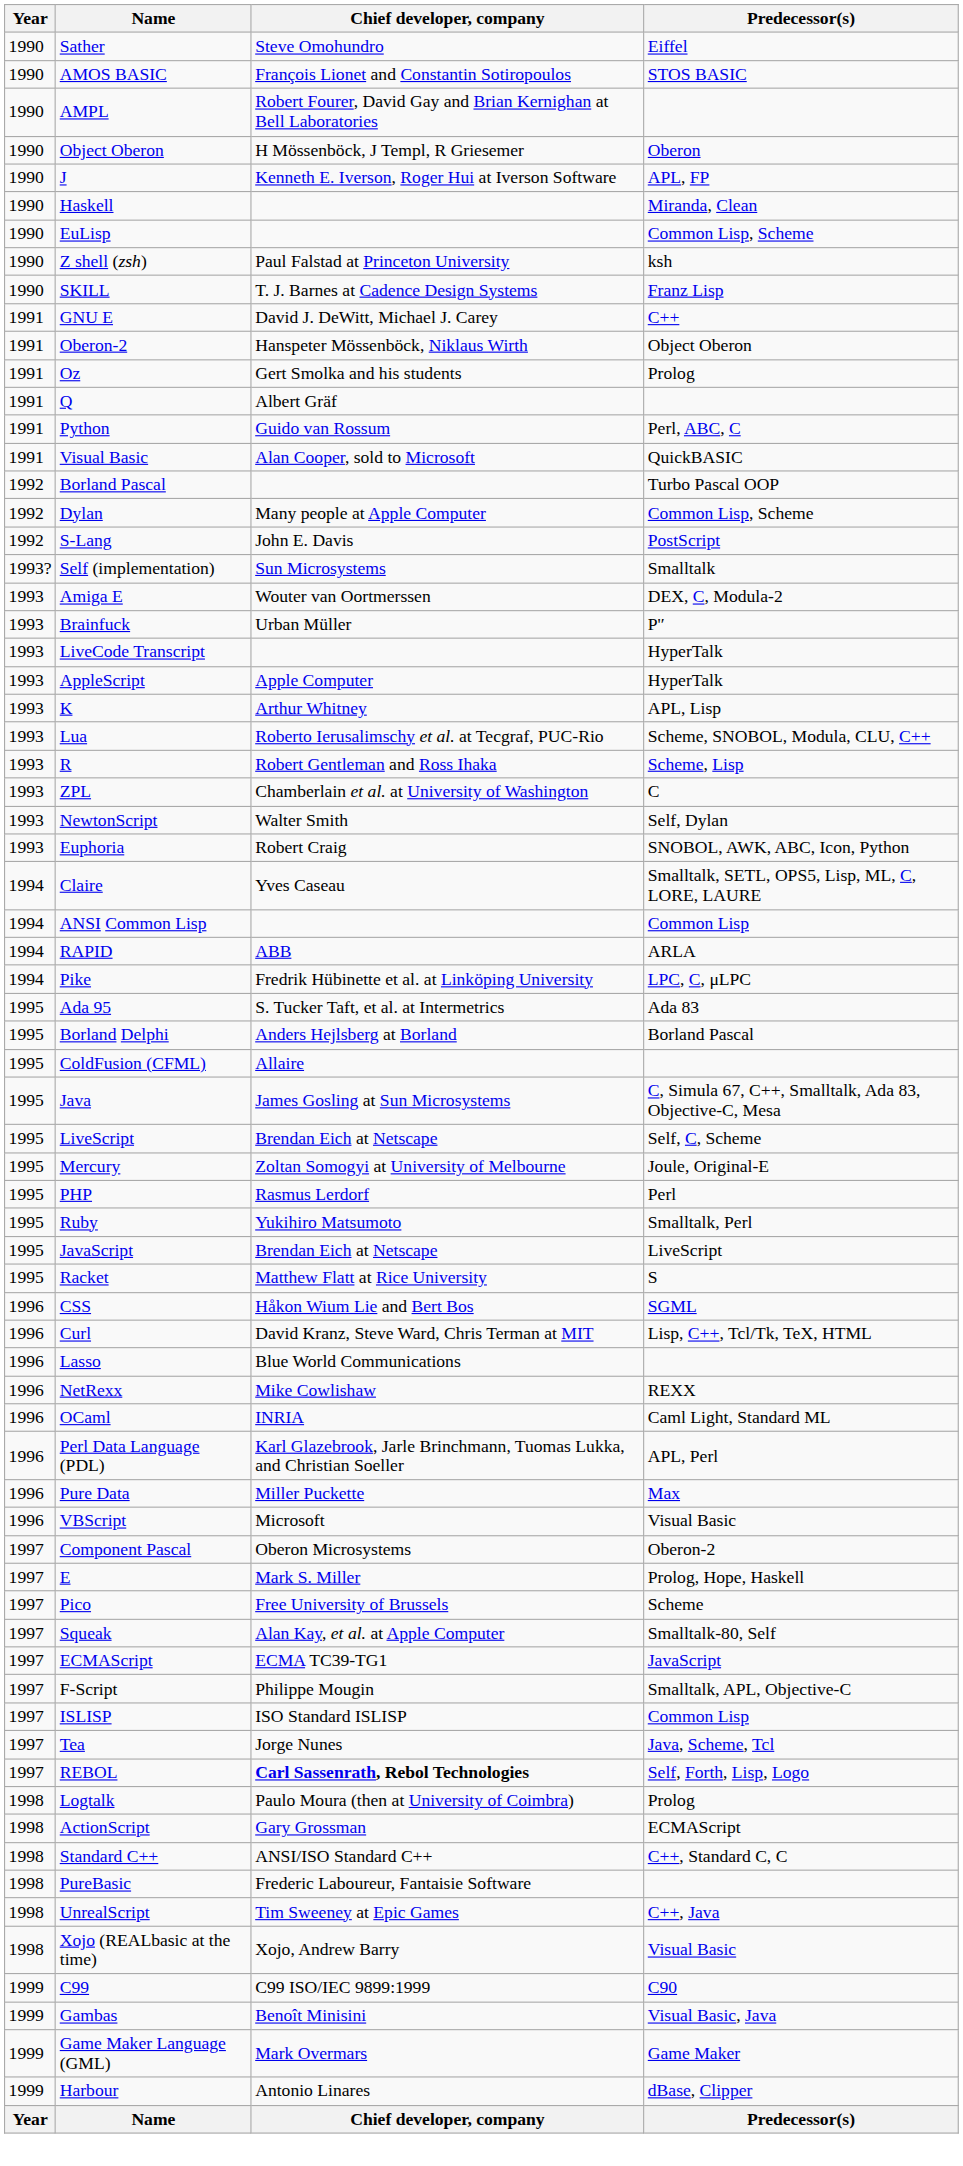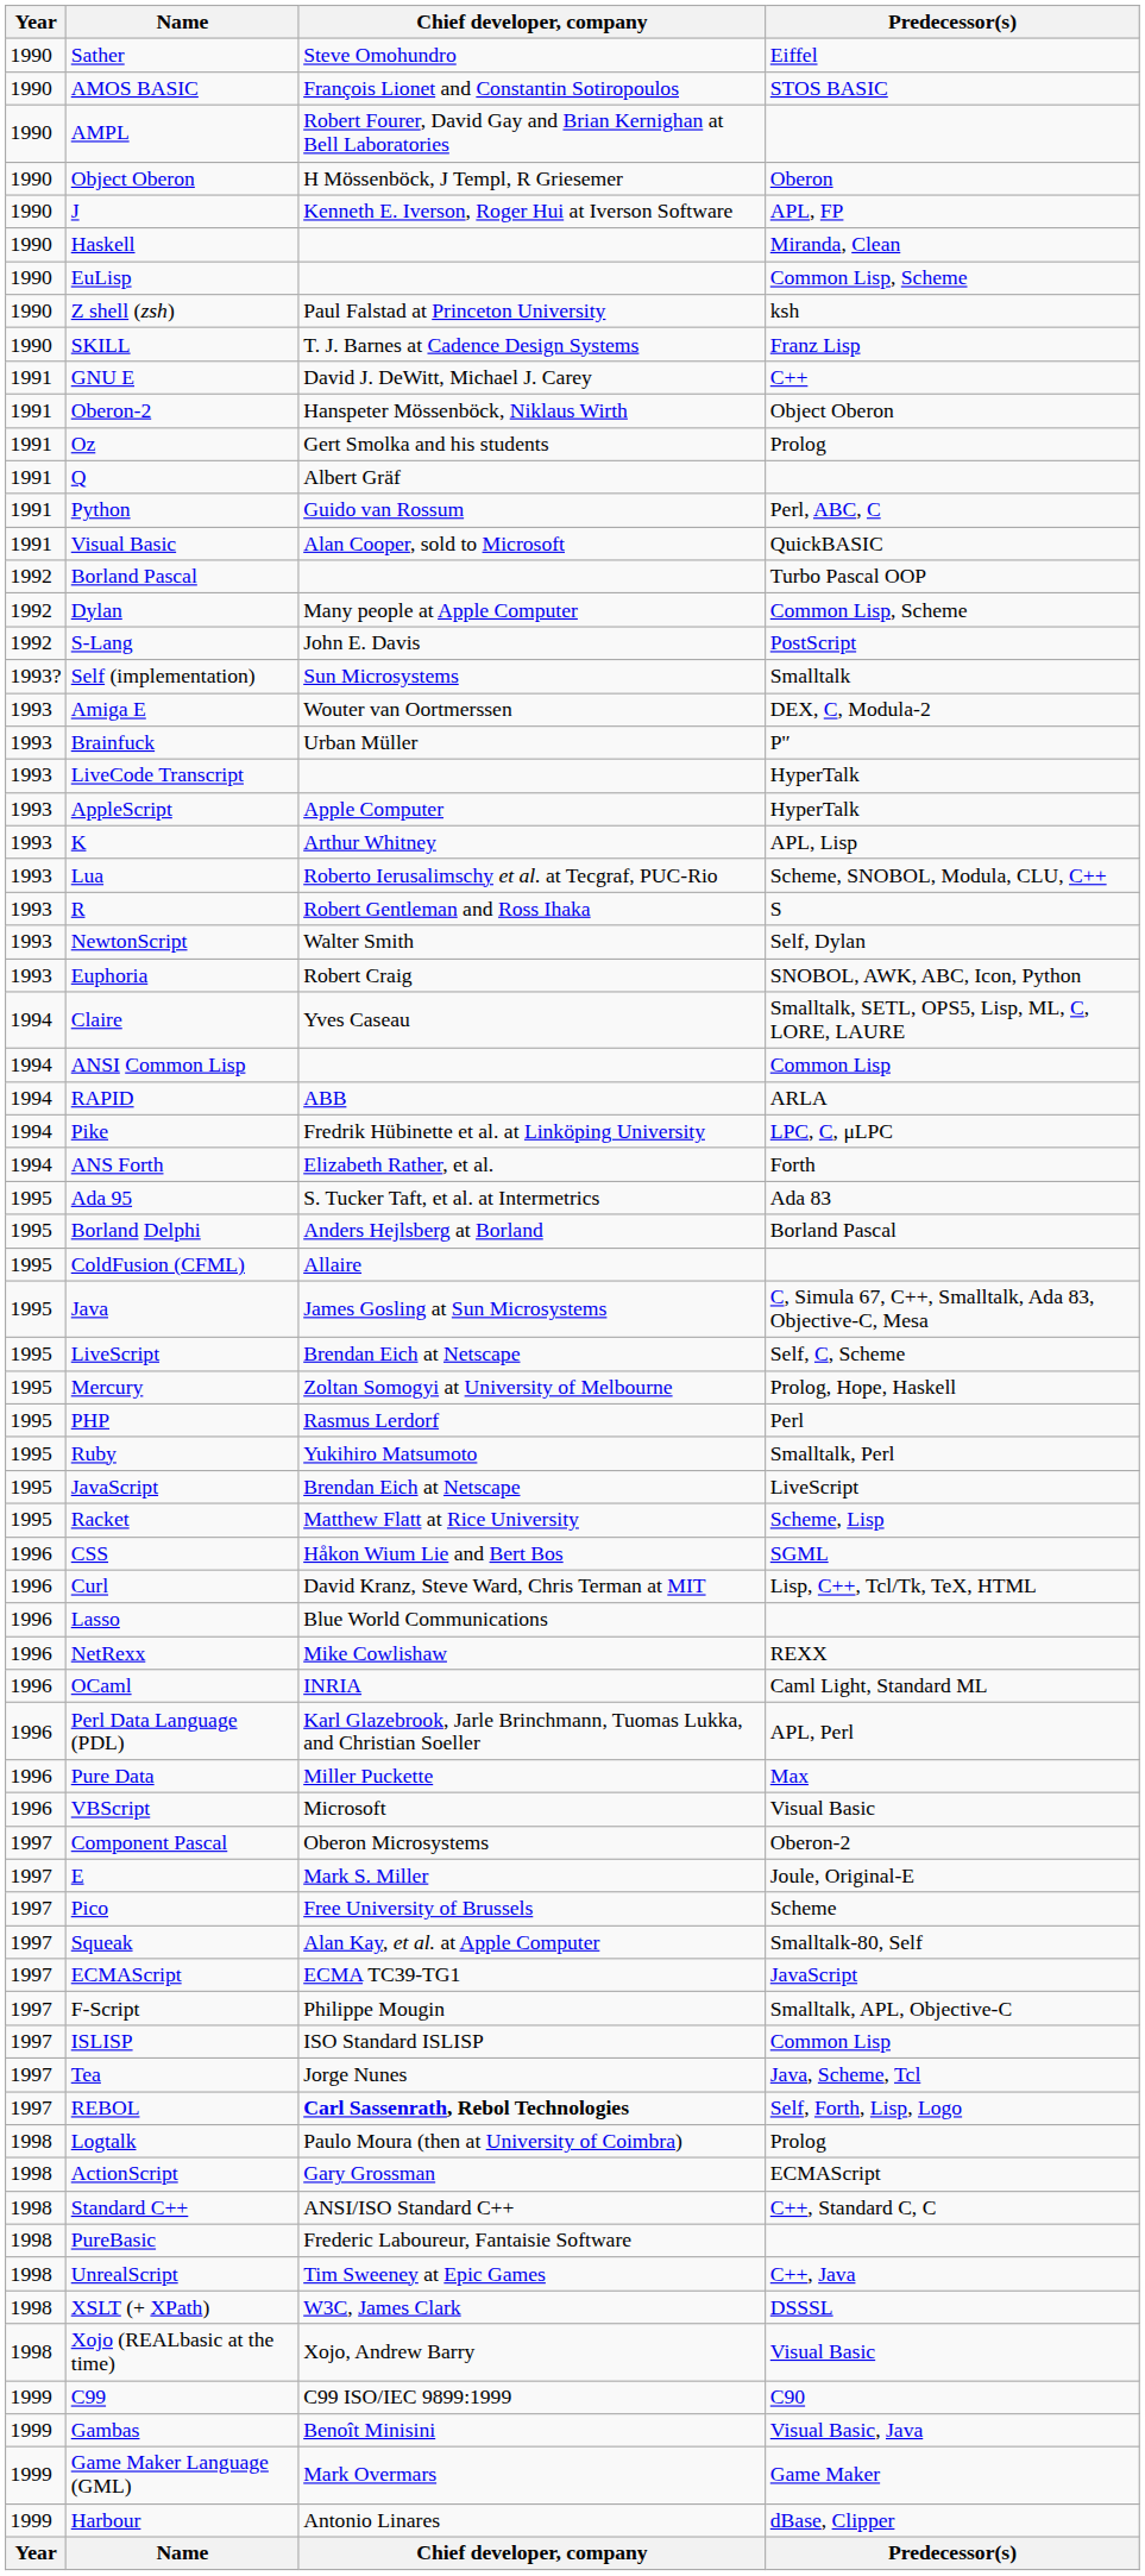 <table class="wikitable sortable">
 <tr>
 <th>Year</th>
 <th>Name</th>
 <th>Chief developer, company</th>
 <th>Predecessor(s)</th>
 </tr>
 <tr>
 <td>1990</td>
 <td><a href='#'>Sather</a></td>
 <td><a href='#'>Steve Omohundro</a></td>
 <td><a href='#'>Eiffel</a></td>
 </tr>
 <tr>
 <td>1990</td>
 <td><a href='#'>AMOS BASIC</a></td>
 <td><a href='#'>François Lionet</a> and <a href='#'>Constantin Sotiropoulos</a></td>
 <td><a href='#'>STOS BASIC</a></td>
 </tr>
 <tr>
 <td>1990</td>
 <td><a href='#'>AMPL</a></td>
 <td><a href='#'>Robert Fourer</a>, David Gay and <a href='#'>Brian Kernighan</a> at <a href='#'>Bell Laboratories</a></td>
 <td></td>
 </tr>
 <tr>
 <td>1990</td>
 <td><a href='#'>Object Oberon</a></td>
 <td>H Mössenböck, J Templ, R Griesemer</td>
 <td><a href='#'>Oberon</a></td>
 </tr>
 <tr>
 <td>1990</td>
 <td><a href='#'>J</a></td>
 <td><a href='#'>Kenneth E. Iverson</a>, <a href='#'>Roger Hui</a> at Iverson Software</td>
 <td><a href='#'>APL</a>, <a href='#'>FP</a></td>
 </tr>
 <tr>
 <td>1990</td>
 <td><a href='#'>Haskell</a></td>
 <td></td>
 <td><a href='#'>Miranda</a>, <a href='#'>Clean</a></td>
 </tr>
 <tr>
 <td>1990</td>
 <td><a href='#'>EuLisp</a></td>
 <td></td>
 <td><a href='#'>Common Lisp</a>, <a href='#'>Scheme</a></td>
 </tr>
 <tr>
 <td>1990</td>
 <td><a href='#'>Z shell</a> (<em>zsh</em>)</td>
 <td>Paul Falstad at <a href='#'>Princeton University</a></td>
 <td>ksh</td>
 </tr>
 <tr>
 <td>1990</td>
 <td><a href='#'>SKILL</a></td>
 <td>T. J. Barnes at <a href='#'>Cadence Design Systems</a></td>
 <td><a href='#'>Franz Lisp</a></td>
 </tr>
 <tr>
 <td>1991</td>
 <td><a href='#'>GNU E</a></td>
 <td>David J. DeWitt, Michael J. Carey</td>
 <td><a href='#'>C++</a></td>
 </tr>
 <tr>
 <td>1991</td>
 <td><a href='#'>Oberon-2</a></td>
 <td>Hanspeter Mössenböck, <a href='#'>Niklaus Wirth</a></td>
 <td>Object Oberon</td>
 </tr>
 <tr>
 <td>1991</td>
 <td><a href='#'>Oz</a></td>
 <td>Gert Smolka and his students</td>
 <td>Prolog</td>
 </tr>
 <tr>
 <td>1991</td>
 <td><a href='#'>Q</a></td>
 <td>Albert Gräf</td>
 <td></td>
 </tr>
 <tr>
 <td>1991</td>
 <td><a href='#'>Python</a></td>
 <td><a href='#'>Guido van Rossum</a></td>
 <td>Perl, <a href='#'>ABC</a>, <a href='#'>C</a></td>
 </tr>
 <tr>
 <td>1991</td>
 <td><a href='#'>Visual Basic</a></td>
 <td><a href='#'>Alan Cooper</a>, sold to <a href='#'>Microsoft</a></td>
 <td>QuickBASIC</td>
 </tr>
 <tr>
 <td>1992</td>
 <td><a href='#'>Borland Pascal</a></td>
 <td></td>
 <td>Turbo Pascal OOP</td>
 </tr>
 <tr>
 <td>1992</td>
 <td><a href='#'>Dylan</a></td>
 <td>Many people at <a href='#'>Apple Computer</a></td>
 <td><a href='#'>Common Lisp</a>, Scheme</td>
 </tr>
 <tr>
 <td>1992</td>
 <td><a href='#'>S-Lang</a></td>
 <td>John E. Davis</td>
 <td><a href='#'>PostScript</a></td>
 </tr>
 <tr>
 <td>1993?</td>
 <td><a href='#'>Self</a> (implementation)</td>
 <td><a href='#'>Sun Microsystems</a></td>
 <td>Smalltalk</td>
 </tr>
 <tr>
 <td>1993</td>
 <td><a href='#'>Amiga E</a></td>
 <td>Wouter van Oortmerssen</td>
 <td>DEX, <a href='#'>C</a>, Modula-2</td>
 </tr>
 <tr>
 <td>1993</td>
 <td><a href='#'>Brainfuck</a></td>
 <td>Urban Müller</td>
 <td>P'′</td>
 </tr>
 <tr>
 <td>1993</td>
 <td><a href='#'>LiveCode Transcript</a></td>
 <td></td>
 <td>HyperTalk</td>
 </tr>
 <tr>
 <td>1993</td>
 <td><a href='#'>AppleScript</a></td>
 <td><a href='#'>Apple Computer</a></td>
 <td>HyperTalk</td>
 </tr>
 <tr>
 <td>1993</td>
 <td><a href='#'>K</a></td>
 <td><a href='#'>Arthur Whitney</a></td>
 <td>APL, Lisp</td>
 </tr>
 <tr>
 <td>1993</td>
 <td><a href='#'>Lua</a></td>
 <td><a href='#'>Roberto Ierusalimschy</a> <em>et al.</em> at Tecgraf, PUC-Rio</td>
 <td>Scheme, SNOBOL, Modula, CLU, <a href='#'>C++</a></td>
 </tr>
 <tr>
 <td>1993</td>
 <td><a href='#'>R</a></td>
 <td><a href='#'>Robert Gentleman</a> and <a href='#'>Ross Ihaka</a></td>
-<td><a href='#'>Scheme</a>, <a href='#'>Lisp</a></td>
-</tr>
-<tr>
-<td>1993</td>
-<td><a href='#'>ZPL</a></td>
-<td>Chamberlain <em>et al.</em> at <a href='#'>University of Washington</a></td>
-<td>C</td>
+<td>S</td>
 </tr>
 <tr>
 <td>1993</td>
 <td><a href='#'>NewtonScript</a></td>
 <td>Walter Smith</td>
 <td>Self, Dylan</td>
 </tr>
 <tr>
 <td>1993</td>
 <td><a href='#'>Euphoria</a></td>
 <td>Robert Craig</td>
 <td>SNOBOL, AWK, ABC, Icon, Python</td>
 </tr>
 <tr>
 <td>1994</td>
 <td><a href='#'>Claire</a></td>
 <td>Yves Caseau</td>
 <td>Smalltalk, SETL, OPS5, Lisp, ML, <a href='#'>C</a>, LORE, LAURE</td>
 </tr>
 <tr>
 <td>1994</td>
 <td><a href='#'>ANSI</a> <a href='#'>Common Lisp</a></td>
 <td></td>
 <td><a href='#'>Common Lisp</a></td>
 </tr>
 <tr>
 <td>1994</td>
 <td><a href='#'>RAPID</a></td>
 <td><a href='#'>ABB</a></td>
 <td>ARLA</td>
 </tr>
 <tr>
 <td>1994</td>
 <td><a href='#'>Pike</a></td>
 <td>Fredrik Hübinette et al. at <a href='#'>Linköping University</a></td>
 <td><a href='#'>LPC</a>, <a href='#'>C</a>, μLPC</td>
 </tr>
 <tr>
+<td>1994</td>
+<td><a href='#'>ANS Forth</a></td>
+<td><a href='#'>Elizabeth Rather</a>, et al.</td>
+<td>Forth</td>
+</tr>
+<tr>
 <td>1995</td>
 <td><a href='#'>Ada 95</a></td>
 <td>S. Tucker Taft, et al. at Intermetrics</td>
 <td>Ada 83</td>
 </tr>
 <tr>
 <td>1995</td>
 <td><a href='#'>Borland</a> <a href='#'>Delphi</a></td>
 <td><a href='#'>Anders Hejlsberg</a> at <a href='#'>Borland</a></td>
 <td>Borland Pascal</td>
 </tr>
 <tr>
 <td>1995</td>
 <td><a href='#'>ColdFusion (CFML)</a></td>
 <td><a href='#'>Allaire</a></td>
 <td></td>
 </tr>
 <tr>
 <td>1995</td>
 <td><a href='#'>Java</a></td>
 <td><a href='#'>James Gosling</a> at <a href='#'>Sun Microsystems</a></td>
 <td><a href='#'>C</a>, Simula 67, C++, Smalltalk, Ada 83, Objective-C, Mesa</td>
 </tr>
 <tr>
 <td>1995</td>
 <td><a href='#'>LiveScript</a></td>
 <td><a href='#'>Brendan Eich</a> at <a href='#'>Netscape</a></td>
 <td>Self, <a href='#'>C</a>, Scheme</td>
 </tr>
 <tr>
 <td>1995</td>
 <td><a href='#'>Mercury</a></td>
 <td><a href='#'>Zoltan Somogyi</a> at <a href='#'>University of Melbourne</a></td>
-<td>Joule, Original-E</td>
+<td>Prolog, Hope, Haskell</td>
 </tr>
 <tr>
 <td>1995</td>
 <td><a href='#'>PHP</a></td>
 <td><a href='#'>Rasmus Lerdorf</a></td>
 <td>Perl</td>
 </tr>
 <tr>
 <td>1995</td>
 <td><a href='#'>Ruby</a></td>
 <td><a href='#'>Yukihiro Matsumoto</a></td>
 <td>Smalltalk, Perl</td>
 </tr>
 <tr>
 <td>1995</td>
 <td><a href='#'>JavaScript</a></td>
 <td><a href='#'>Brendan Eich</a> at <a href='#'>Netscape</a></td>
 <td>LiveScript</td>
 </tr>
 <tr>
 <td>1995</td>
 <td><a href='#'>Racket</a></td>
 <td><a href='#'>Matthew Flatt</a> at <a href='#'>Rice University</a></td>
-<td>S</td>
+<td><a href='#'>Scheme</a>, <a href='#'>Lisp</a></td>
 </tr>
 <tr>
 <td>1996</td>
 <td><a href='#'>CSS</a></td>
 <td><a href='#'>Håkon Wium Lie</a> and <a href='#'>Bert Bos</a></td>
 <td><a href='#'>SGML</a></td>
 </tr>
 <tr>
 <td>1996</td>
 <td><a href='#'>Curl</a></td>
 <td>David Kranz, Steve Ward, Chris Terman at <a href='#'>MIT</a></td>
 <td>Lisp, <a href='#'>C++</a>, Tcl/Tk, TeX, HTML</td>
 </tr>
 <tr>
 <td>1996</td>
 <td><a href='#'>Lasso</a></td>
 <td>Blue World Communications</td>
 <td></td>
 </tr>
 <tr>
 <td>1996</td>
 <td><a href='#'>NetRexx</a></td>
 <td><a href='#'>Mike Cowlishaw</a></td>
 <td>REXX</td>
 </tr>
 <tr>
 <td>1996</td>
 <td><a href='#'>OCaml</a></td>
 <td><a href='#'>INRIA</a></td>
 <td>Caml Light, Standard ML</td>
 </tr>
 <tr>
 <td>1996</td>
 <td><a href='#'>Perl Data Language</a> (PDL)</td>
 <td><a href='#'>Karl Glazebrook</a>, Jarle Brinchmann, Tuomas Lukka, and Christian Soeller</td>
 <td>APL, Perl</td>
 </tr>
 <tr>
 <td>1996</td>
 <td><a href='#'>Pure Data</a></td>
 <td><a href='#'>Miller Puckette</a></td>
 <td><a href='#'>Max</a></td>
 </tr>
 <tr>
 <td>1996</td>
 <td><a href='#'>VBScript</a></td>
 <td>Microsoft</td>
 <td>Visual Basic</td>
 </tr>
 <tr>
 <td>1997</td>
 <td><a href='#'>Component Pascal</a></td>
 <td>Oberon Microsystems</td>
 <td>Oberon-2</td>
 </tr>
 <tr>
 <td>1997</td>
 <td><a href='#'>E</a></td>
 <td><a href='#'>Mark S. Miller</a></td>
-<td>Prolog, Hope, Haskell</td>
+<td>Joule, Original-E</td>
 </tr>
 <tr>
 <td>1997</td>
 <td><a href='#'>Pico</a></td>
 <td><a href='#'>Free University of Brussels</a></td>
 <td>Scheme</td>
 </tr>
 <tr>
 <td>1997</td>
 <td><a href='#'>Squeak</a></td>
 <td><a href='#'>Alan Kay</a>, <em>et al.</em> at <a href='#'>Apple Computer</a></td>
 <td>Smalltalk-80, Self</td>
 </tr>
 <tr>
 <td>1997</td>
 <td><a href='#'>ECMAScript</a></td>
 <td><a href='#'>ECMA</a> TC39-TG1</td>
 <td><a href='#'>JavaScript</a></td>
 </tr>
 <tr>
 <td>1997</td>
 <td>F-Script</td>
 <td>Philippe Mougin</td>
 <td>Smalltalk, APL, Objective-C</td>
 </tr>
 <tr>
 <td>1997</td>
 <td><a href='#'>ISLISP</a></td>
 <td>ISO Standard ISLISP</td>
 <td><a href='#'>Common Lisp</a></td>
 </tr>
 <tr>
 <td>1997</td>
 <td><a href='#'>Tea</a></td>
 <td>Jorge Nunes</td>
 <td><a href='#'>Java</a>, <a href='#'>Scheme</a>, <a href='#'>Tcl</a></td>
 </tr>
 <tr>
 <td>1997</td>
 <td><a href='#'>REBOL</a></td>
 <td><strong><a href='#'>Carl Sassenrath</a>, Rebol Technologies</strong></td>
 <td><a href='#'>Self</a>, <a href='#'>Forth</a>, <a href='#'>Lisp</a>, <a href='#'>Logo</a></td>
 </tr>
 <tr>
 <td>1998</td>
 <td><a href='#'>Logtalk</a></td>
 <td>Paulo Moura (then at <a href='#'>University of Coimbra</a>)</td>
 <td>Prolog</td>
 </tr>
 <tr>
 <td>1998</td>
 <td><a href='#'>ActionScript</a></td>
 <td><a href='#'>Gary Grossman</a></td>
 <td>ECMAScript</td>
 </tr>
 <tr>
 <td>1998</td>
 <td><a href='#'>Standard C++</a></td>
 <td>ANSI/ISO Standard C++</td>
 <td><a href='#'>C++</a>, Standard C, C</td>
 </tr>
 <tr>
 <td>1998</td>
 <td><a href='#'>PureBasic</a></td>
 <td>Frederic Laboureur, Fantaisie Software</td>
 <td></td>
 </tr>
 <tr>
 <td>1998</td>
 <td><a href='#'>UnrealScript</a></td>
 <td><a href='#'>Tim Sweeney</a> at <a href='#'>Epic Games</a></td>
 <td><a href='#'>C++</a>, <a href='#'>Java</a></td>
 </tr>
 <tr>
 <td>1998</td>
+<td><a href='#'>XSLT</a> (+ <a href='#'>XPath</a>)</td>
+<td><a href='#'>W3C</a>, <a href='#'>James Clark</a></td>
+<td><a href='#'>DSSSL</a></td>
+</tr>
+<tr>
+<td>1998</td>
 <td><a href='#'>Xojo</a> (REALbasic at the time)</td>
 <td>Xojo, Andrew Barry</td>
 <td><a href='#'>Visual Basic</a></td>
 </tr>
 <tr>
 <td>1999</td>
 <td><a href='#'>C99</a></td>
 <td>C99 ISO/IEC 9899:1999</td>
 <td><a href='#'>C90</a></td>
 </tr>
 <tr>
 <td>1999</td>
 <td><a href='#'>Gambas</a></td>
 <td><a href='#'>Benoît Minisini</a></td>
 <td><a href='#'>Visual Basic</a>, <a href='#'>Java</a></td>
 </tr>
 <tr>
 <td>1999</td>
 <td><a href='#'>Game Maker Language</a> (GML)</td>
 <td><a href='#'>Mark Overmars</a></td>
 <td><a href='#'>Game Maker</a></td>
 </tr>
 <tr>
 <td>1999</td>
 <td><a href='#'>Harbour</a></td>
 <td>Antonio Linares</td>
 <td><a href='#'>dBase</a>, <a href='#'>Clipper</a></td>
 </tr>
 <tr class="sortbottom">
 <th>Year</th>
 <th>Name</th>
 <th>Chief developer, company</th>
 <th>Predecessor(s)</th>
 </tr>
 </table>
